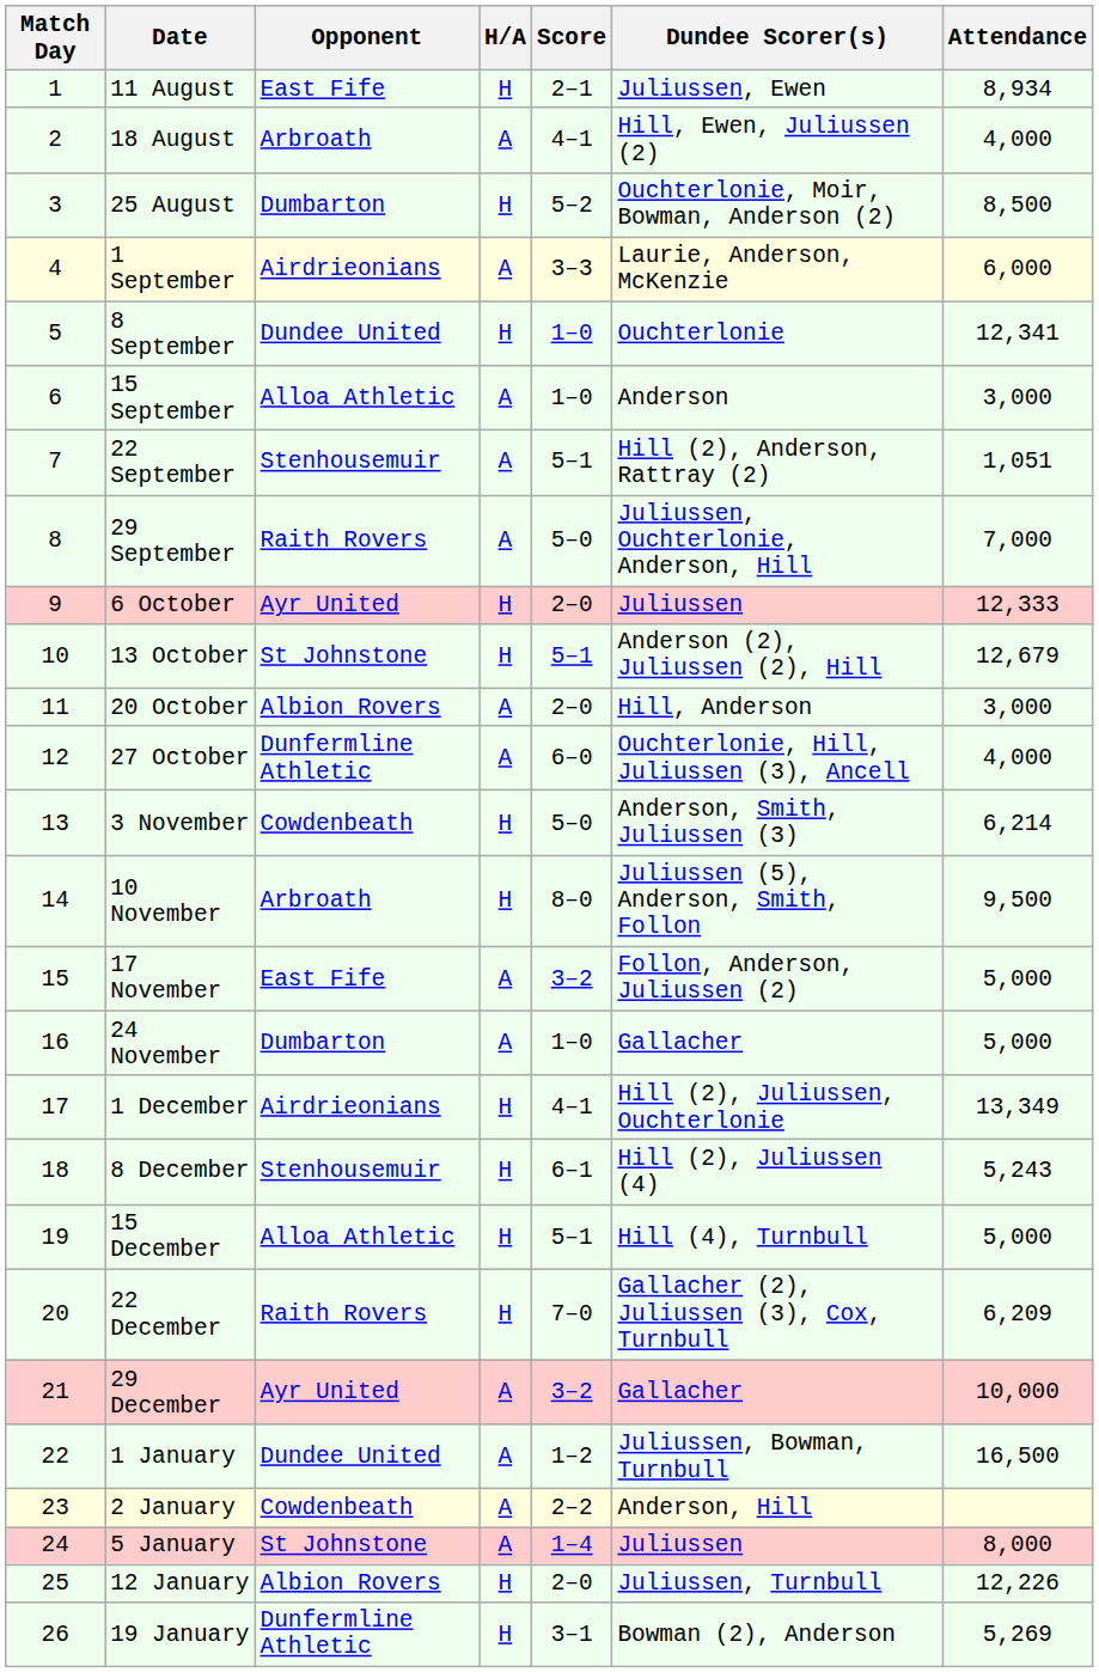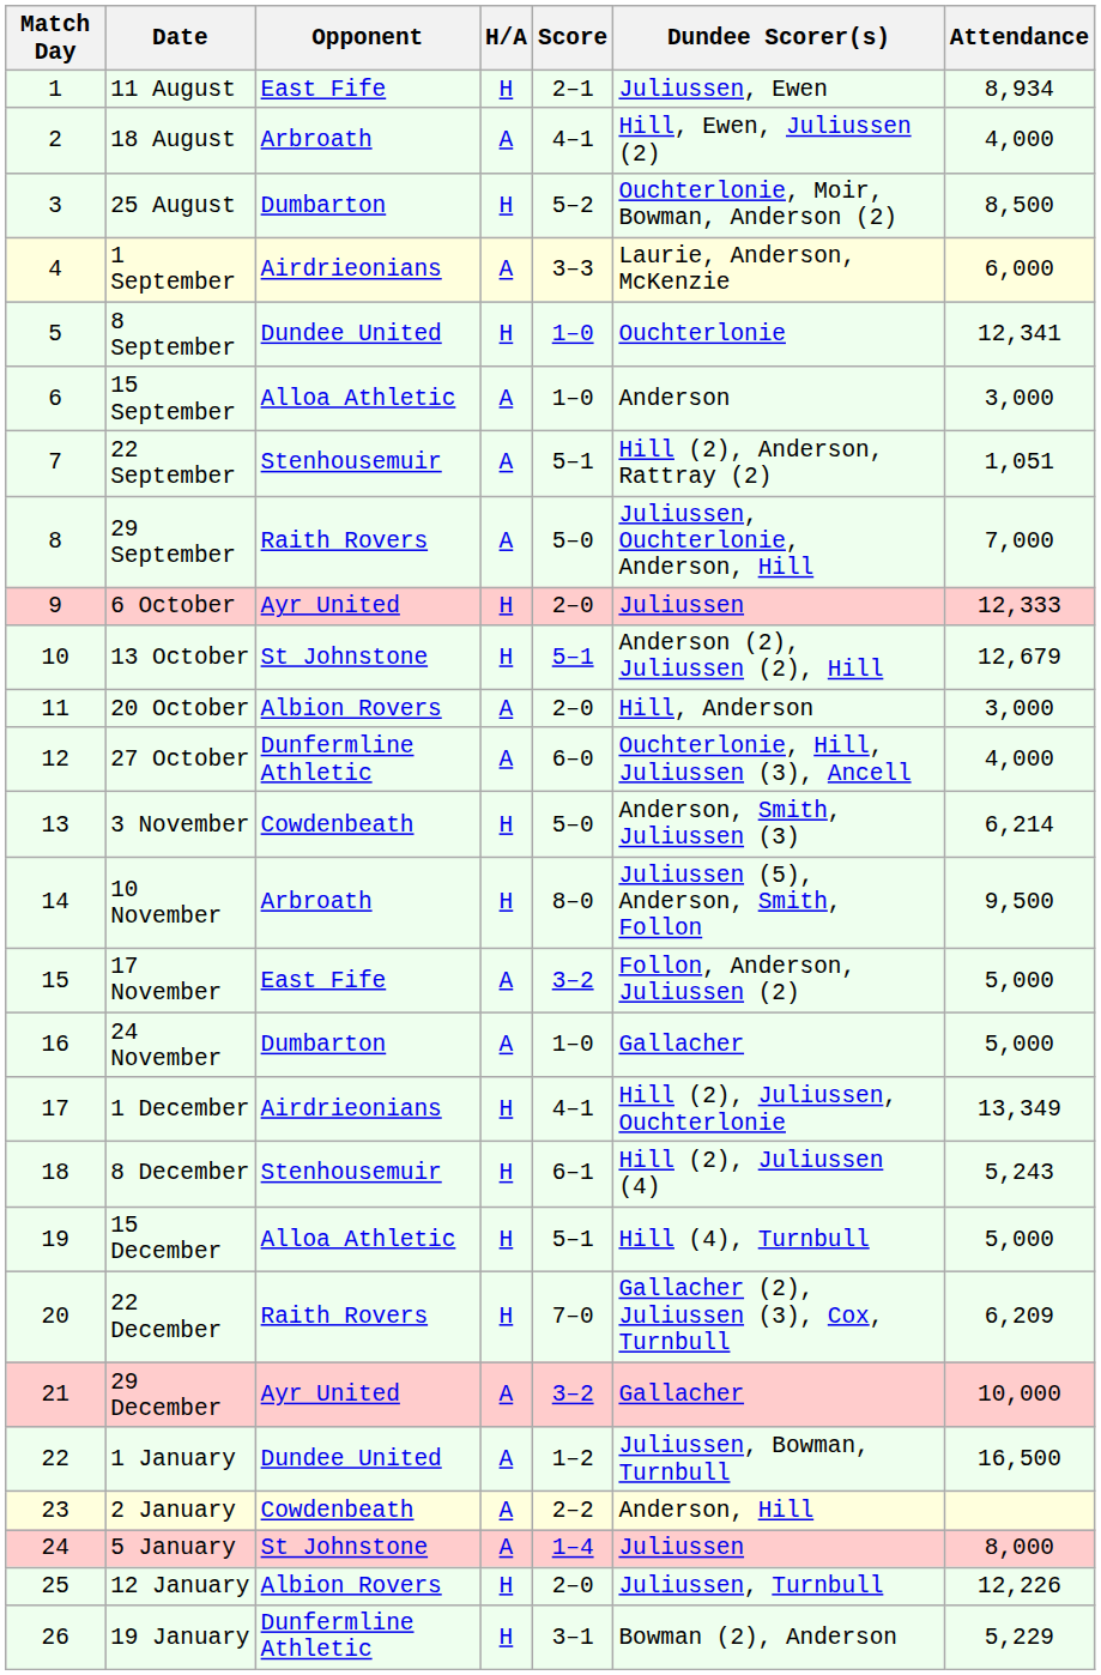 <table class="wikitable" style="text-align:center">
 <tr>
 <th>Match Day</th>
 <th>Date</th>
 <th>Opponent</th>
 <th>H/A</th>
 <th>Score</th>
 <th>Dundee Scorer(s)</th>
 <th>Attendance</th>
 </tr>
 <tr bgcolor="#EEFFEE">
 <td>1</td>
 <td align="left">11 August</td>
 <td align="left"><a href='#'>East Fife</a></td>
 <td><a href='#'>H</a></td>
 <td>2–1</td>
 <td align="left"><a href='#'>Juliussen</a>, Ewen</td>
 <td>8,934</td>
 </tr>
 <tr bgcolor="#EEFFEE">
 <td>2</td>
 <td align="left">18 August</td>
 <td align="left"><a href='#'>Arbroath</a></td>
 <td><a href='#'>A</a></td>
 <td>4–1</td>
 <td align="left"><a href='#'>Hill</a>, Ewen, <a href='#'>Juliussen</a> (2)</td>
 <td>4,000</td>
 </tr>
 <tr bgcolor="#EEFFEE">
 <td>3</td>
 <td align="left">25 August</td>
 <td align="left"><a href='#'>Dumbarton</a></td>
 <td><a href='#'>H</a></td>
 <td>5–2</td>
 <td align="left"><a href='#'>Ouchterlonie</a>, Moir, Bowman, Anderson (2)</td>
 <td>8,500</td>
 </tr>
 <tr bgcolor="#FFFFDD">
 <td>4</td>
 <td align="left">1 September</td>
 <td align="left"><a href='#'>Airdrieonians</a></td>
 <td><a href='#'>A</a></td>
 <td>3–3</td>
 <td align="left">Laurie, Anderson, McKenzie</td>
 <td>6,000</td>
 </tr>
 <tr bgcolor="#EEFFEE">
 <td>5</td>
 <td align="left">8 September</td>
 <td align="left"><a href='#'>Dundee United</a></td>
 <td><a href='#'>H</a></td>
 <td><a href='#'>1–0</a></td>
 <td align="left"><a href='#'>Ouchterlonie</a></td>
 <td>12,341</td>
 </tr>
 <tr bgcolor="#EEFFEE">
 <td>6</td>
 <td align="left">15 September</td>
 <td align="left"><a href='#'>Alloa Athletic</a></td>
 <td><a href='#'>A</a></td>
 <td>1–0</td>
 <td align="left">Anderson</td>
 <td>3,000</td>
 </tr>
 <tr bgcolor="#EEFFEE">
 <td>7</td>
 <td align="left">22 September</td>
 <td align="left"><a href='#'>Stenhousemuir</a></td>
 <td><a href='#'>A</a></td>
 <td>5–1</td>
 <td align="left"><a href='#'>Hill</a> (2), Anderson, Rattray (2)</td>
 <td>1,051</td>
 </tr>
 <tr bgcolor="#EEFFEE">
 <td>8</td>
 <td align="left">29 September</td>
 <td align="left"><a href='#'>Raith Rovers</a></td>
 <td><a href='#'>A</a></td>
 <td>5–0</td>
 <td align="left"><a href='#'>Juliussen</a>, <a href='#'>Ouchterlonie</a>, Anderson, <a href='#'>Hill</a></td>
 <td>7,000</td>
 </tr>
 <tr bgcolor="#FFCCCC">
 <td>9</td>
 <td align="left">6 October</td>
 <td align="left"><a href='#'>Ayr United</a></td>
 <td><a href='#'>H</a></td>
 <td>2–0</td>
 <td align="left"><a href='#'>Juliussen</a></td>
 <td>12,333</td>
 </tr>
 <tr bgcolor="#EEFFEE">
 <td>10</td>
 <td align="left">13 October</td>
 <td align="left"><a href='#'>St Johnstone</a></td>
 <td><a href='#'>H</a></td>
 <td><a href='#'>5–1</a></td>
 <td align="left">Anderson (2), <a href='#'>Juliussen</a> (2), <a href='#'>Hill</a></td>
 <td>12,679</td>
 </tr>
 <tr bgcolor="#EEFFEE">
 <td>11</td>
 <td align="left">20 October</td>
 <td align="left"><a href='#'>Albion Rovers</a></td>
 <td><a href='#'>A</a></td>
 <td>2–0</td>
 <td align="left"><a href='#'>Hill</a>, Anderson</td>
 <td>3,000</td>
 </tr>
 <tr bgcolor="#EEFFEE">
 <td>12</td>
 <td align="left">27 October</td>
 <td align="left"><a href='#'>Dunfermline Athletic</a></td>
 <td><a href='#'>A</a></td>
 <td>6–0</td>
 <td align="left"><a href='#'>Ouchterlonie</a>, <a href='#'>Hill</a>, <a href='#'>Juliussen</a> (3), <a href='#'>Ancell</a></td>
 <td>4,000</td>
 </tr>
 <tr bgcolor="#EEFFEE">
 <td>13</td>
 <td align="left">3 November</td>
 <td align="left"><a href='#'>Cowdenbeath</a></td>
 <td><a href='#'>H</a></td>
 <td>5–0</td>
 <td align="left">Anderson, <a href='#'>Smith</a>, <a href='#'>Juliussen</a> (3)</td>
 <td>6,214</td>
 </tr>
 <tr bgcolor="#EEFFEE">
 <td>14</td>
 <td align="left">10 November</td>
 <td align="left"><a href='#'>Arbroath</a></td>
 <td><a href='#'>H</a></td>
 <td>8–0</td>
 <td align="left"><a href='#'>Juliussen</a> (5), Anderson, <a href='#'>Smith</a>, <a href='#'>Follon</a></td>
 <td>9,500</td>
 </tr>
 <tr bgcolor="#EEFFEE">
 <td>15</td>
 <td align="left">17 November</td>
 <td align="left"><a href='#'>East Fife</a></td>
 <td><a href='#'>A</a></td>
 <td><a href='#'>3–2</a></td>
 <td align="left"><a href='#'>Follon</a>, Anderson, <a href='#'>Juliussen</a> (2)</td>
 <td>5,000</td>
 </tr>
 <tr bgcolor="#EEFFEE">
 <td>16</td>
 <td align="left">24 November</td>
 <td align="left"><a href='#'>Dumbarton</a></td>
 <td><a href='#'>A</a></td>
 <td>1–0</td>
 <td align="left"><a href='#'>Gallacher</a></td>
 <td>5,000</td>
 </tr>
 <tr bgcolor="#EEFFEE">
 <td>17</td>
 <td align="left">1 December</td>
 <td align="left"><a href='#'>Airdrieonians</a></td>
 <td><a href='#'>H</a></td>
 <td>4–1</td>
 <td align="left"><a href='#'>Hill</a> (2), <a href='#'>Juliussen</a>, <a href='#'>Ouchterlonie</a></td>
 <td>13,349</td>
 </tr>
 <tr bgcolor="#EEFFEE">
 <td>18</td>
 <td align="left">8 December</td>
 <td align="left"><a href='#'>Stenhousemuir</a></td>
 <td><a href='#'>H</a></td>
 <td>6–1</td>
 <td align="left"><a href='#'>Hill</a> (2), <a href='#'>Juliussen</a> (4)</td>
 <td>5,243</td>
 </tr>
 <tr bgcolor="#EEFFEE">
 <td>19</td>
 <td align="left">15 December</td>
 <td align="left"><a href='#'>Alloa Athletic</a></td>
 <td><a href='#'>H</a></td>
 <td>5–1</td>
 <td align="left"><a href='#'>Hill</a> (4), <a href='#'>Turnbull</a></td>
 <td>5,000</td>
 </tr>
 <tr bgcolor="#EEFFEE">
 <td>20</td>
 <td align="left">22 December</td>
 <td align="left"><a href='#'>Raith Rovers</a></td>
 <td><a href='#'>H</a></td>
 <td>7–0</td>
 <td align="left"><a href='#'>Gallacher</a> (2), <a href='#'>Juliussen</a> (3), <a href='#'>Cox</a>, <a href='#'>Turnbull</a></td>
 <td>6,209</td>
 </tr>
 <tr bgcolor="#FFCCCC">
 <td>21</td>
 <td align="left">29 December</td>
 <td align="left"><a href='#'>Ayr United</a></td>
 <td><a href='#'>A</a></td>
 <td><a href='#'>3–2</a></td>
 <td align="left"><a href='#'>Gallacher</a></td>
 <td>10,000</td>
 </tr>
 <tr bgcolor="#EEFFEE">
 <td>22</td>
 <td align="left">1 January</td>
 <td align="left"><a href='#'>Dundee United</a></td>
 <td><a href='#'>A</a></td>
 <td>1–2</td>
 <td align="left"><a href='#'>Juliussen</a>, Bowman, <a href='#'>Turnbull</a></td>
 <td>16,500</td>
 </tr>
 <tr bgcolor="#FFFFDD">
 <td>23</td>
 <td align="left">2 January</td>
 <td align="left"><a href='#'>Cowdenbeath</a></td>
 <td><a href='#'>A</a></td>
 <td>2–2</td>
 <td align="left">Anderson, <a href='#'>Hill</a></td>
 <td></td>
 </tr>
 <tr bgcolor="#FFCCCC">
 <td>24</td>
 <td align="left">5 January</td>
 <td align="left"><a href='#'>St Johnstone</a></td>
 <td><a href='#'>A</a></td>
 <td><a href='#'>1–4</a></td>
 <td align="left"><a href='#'>Juliussen</a></td>
 <td>8,000</td>
 </tr>
 <tr bgcolor="#EEFFEE">
 <td>25</td>
 <td align="left">12 January</td>
 <td align="left"><a href='#'>Albion Rovers</a></td>
 <td><a href='#'>H</a></td>
 <td>2–0</td>
 <td align="left"><a href='#'>Juliussen</a>, <a href='#'>Turnbull</a></td>
 <td>12,226</td>
 </tr>
 <tr bgcolor="#EEFFEE">
 <td>26</td>
 <td align="left">19 January</td>
 <td align="left"><a href='#'>Dunfermline Athletic</a></td>
 <td><a href='#'>H</a></td>
 <td>3–1</td>
 <td align="left">Bowman (2), Anderson</td>
-<td>5,269</td>
+<td>5,229</td>
 </tr>
 </table>
